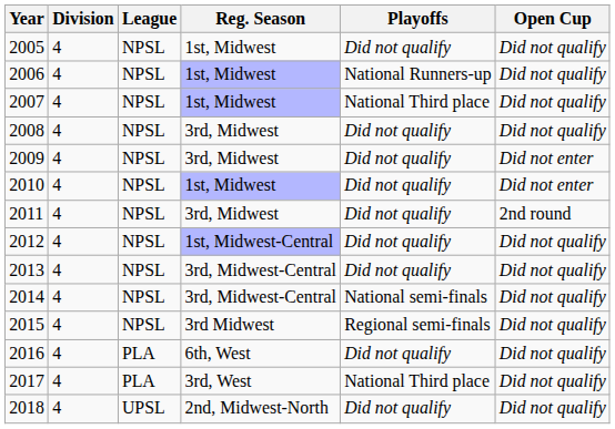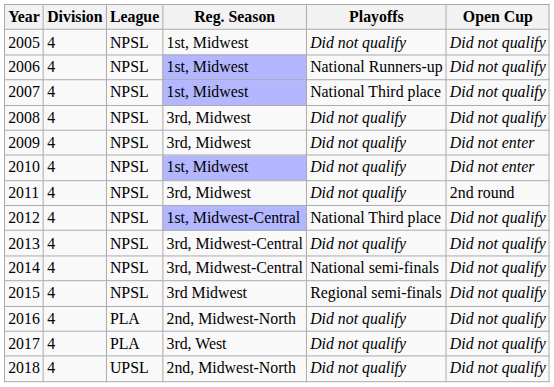 <table class="wikitable">
 <tr>
 <th>Year</th>
 <th>Division</th>
 <th>League</th>
 <th>Reg. Season</th>
 <th>Playoffs</th>
 <th>Open Cup</th>
 </tr>
 <tr>
 <td>2005</td>
 <td>4</td>
 <td>NPSL</td>
 <td>1st, Midwest</td>
 <td><em>Did not qualify</em></td>
 <td><em>Did not qualify</em></td>
 </tr>
 <tr>
 <td>2006</td>
 <td>4</td>
 <td>NPSL</td>
 <td style="background:#b3b7ff;">1st, Midwest</td>
 <td>National Runners-up</td>
 <td><em>Did not qualify</em></td>
 </tr>
 <tr>
 <td>2007</td>
 <td>4</td>
 <td>NPSL</td>
 <td style="background:#b3b7ff;">1st, Midwest</td>
 <td>National Third place</td>
 <td><em>Did not qualify</em></td>
 </tr>
 <tr>
 <td>2008</td>
 <td>4</td>
 <td>NPSL</td>
 <td>3rd, Midwest</td>
 <td><em>Did not qualify</em></td>
 <td><em>Did not qualify</em></td>
 </tr>
 <tr>
 <td>2009</td>
 <td>4</td>
 <td>NPSL</td>
 <td>3rd, Midwest</td>
 <td><em>Did not qualify</em></td>
 <td><em>Did not enter</em></td>
 </tr>
 <tr>
 <td>2010</td>
 <td>4</td>
 <td>NPSL</td>
 <td style="background:#b3b7ff;">1st, Midwest</td>
 <td><em>Did not qualify</em></td>
 <td><em>Did not enter</em></td>
 </tr>
 <tr>
 <td>2011</td>
 <td>4</td>
 <td>NPSL</td>
 <td>3rd, Midwest</td>
 <td><em>Did not qualify</em></td>
 <td>2nd round</td>
 </tr>
 <tr>
 <td>2012</td>
 <td>4</td>
 <td>NPSL</td>
 <td style="background:#b3b7ff;">1st, Midwest-Central</td>
-<td><em>Did not qualify</em></td>
+<td>National Third place</td>
 <td><em>Did not qualify</em></td>
 </tr>
 <tr>
 <td>2013</td>
 <td>4</td>
 <td>NPSL</td>
 <td>3rd, Midwest-Central</td>
 <td><em>Did not qualify</em></td>
 <td><em>Did not qualify</em></td>
 </tr>
 <tr>
 <td>2014</td>
 <td>4</td>
 <td>NPSL</td>
 <td>3rd, Midwest-Central</td>
 <td>National semi-finals</td>
 <td><em>Did not qualify</em></td>
 </tr>
 <tr>
 <td>2015</td>
 <td>4</td>
 <td>NPSL</td>
 <td>3rd Midwest</td>
 <td>Regional semi-finals</td>
 <td><em>Did not qualify</em></td>
 </tr>
 <tr>
 <td>2016</td>
 <td>4</td>
 <td>PLA</td>
-<td>6th, West</td>
+<td>2nd, Midwest-North</td>
 <td><em>Did not qualify</em></td>
 <td><em>Did not qualify</em></td>
 </tr>
 <tr>
 <td>2017</td>
 <td>4</td>
 <td>PLA</td>
 <td>3rd, West</td>
-<td>National Third place</td>
+<td><em>Did not qualify</em></td>
 <td><em>Did not qualify</em></td>
 </tr>
 <tr>
 <td>2018</td>
 <td>4</td>
 <td>UPSL</td>
 <td>2nd, Midwest-North</td>
 <td><em>Did not qualify</em></td>
 <td><em>Did not qualify</em></td>
 </tr>
 </table>
